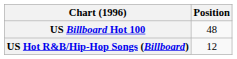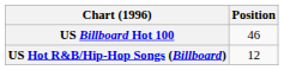 <table class="wikitable sortable plainrowheaders">
 <tr>
 <th scope="col">Chart (1996)</th>
 <th scope="col">Position</th>
 </tr>
 <tr>
 <th scope="row">US <a href='#'><em>Billboard</em> Hot 100</a></th>
-<td align="center">48</td>
+<td align="center">46</td>
 </tr>
 <tr>
 <th scope="row">US <a href='#'>Hot R&B/Hip-Hop Songs</a> (<em><a href='#'>Billboard</a></em>)</th>
 <td align="center">12</td>
 </tr>
 </table>
